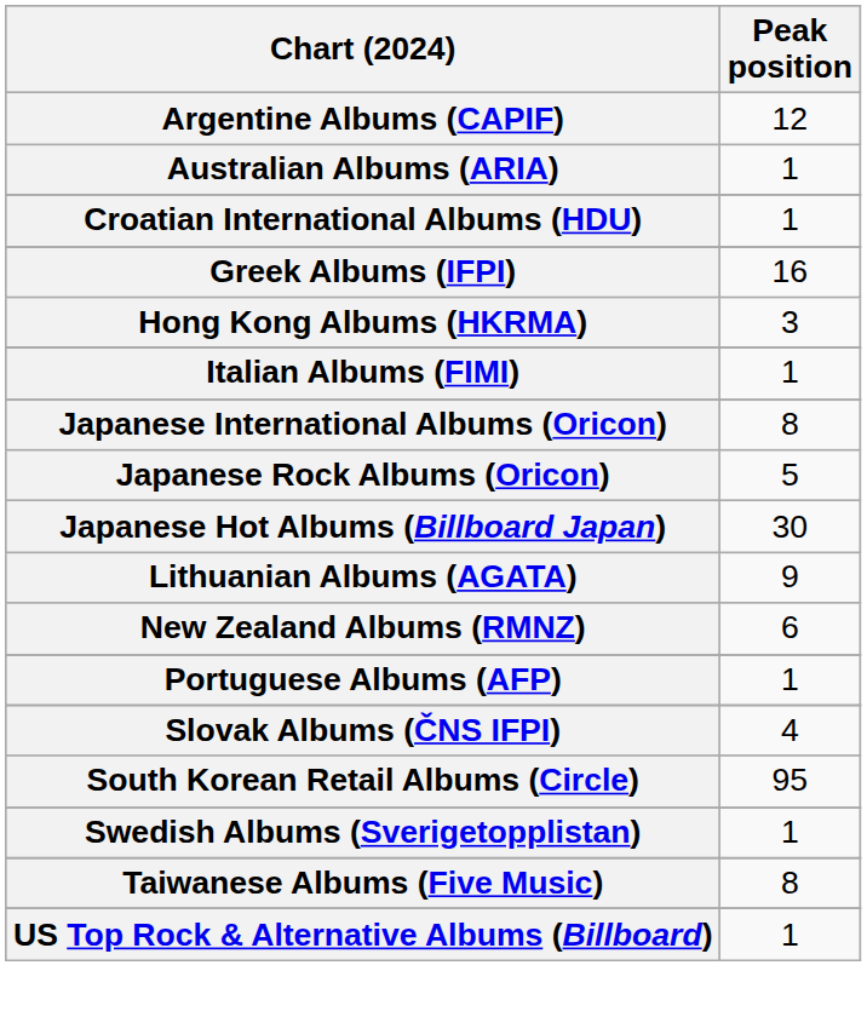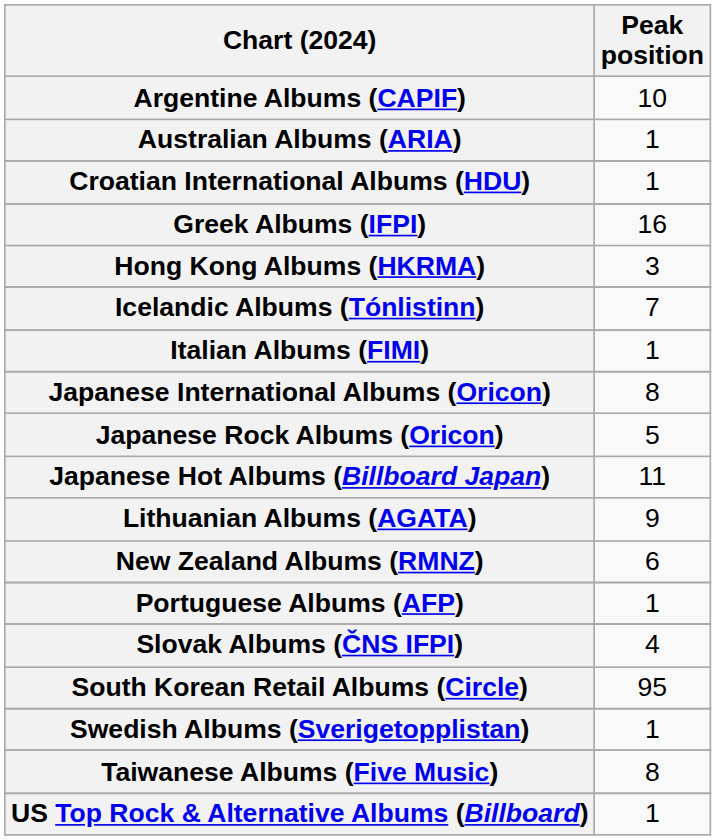 <table class="wikitable sortable plainrowheaders" style="text-align:center">
 <tr>
 <th scope="col">Chart (2024)</th>
 <th scope="col">Peak<br>position</th>
 </tr>
 <tr>
 <th scope="row">Argentine Albums (<a href='#'>CAPIF</a>)</th>
-<td>12</td>
+<td>10</td>
 </tr>
 <tr>
 <th scope="row">Australian Albums (<a href='#'>ARIA</a>)</th>
 <td>1</td>
 </tr>
 <tr>
 </tr>
 <tr>
 </tr>
 <tr>
 </tr>
 <tr>
 </tr>
 <tr>
 <th scope="row">Croatian International Albums (<a href='#'>HDU</a>)</th>
 <td>1</td>
 </tr>
 <tr>
 </tr>
 <tr>
 </tr>
 <tr>
 </tr>
 <tr>
 </tr>
 <tr>
 </tr>
 <tr>
 </tr>
 <tr>
 <th scope="row">Greek Albums (<a href='#'>IFPI</a>)</th>
 <td>16</td>
 </tr>
 <tr>
 <th scope="row">Hong Kong Albums (<a href='#'>HKRMA</a>)</th>
 <td>3</td>
 </tr>
 <tr>
 </tr>
 <tr>
+<th scope="row">Icelandic Albums (<a href='#'>Tónlistinn</a>)</th>
+<td>7</td>
+</tr>
+<tr>
 </tr>
 <tr>
 <th scope="row">Italian Albums (<a href='#'>FIMI</a>)</th>
 <td>1</td>
 </tr>
 <tr>
 </tr>
 <tr>
 <th scope="row">Japanese International Albums (<a href='#'>Oricon</a>)</th>
 <td>8</td>
 </tr>
 <tr>
 <th scope="row">Japanese Rock Albums (<a href='#'>Oricon</a>)</th>
 <td>5</td>
 </tr>
 <tr>
 <th scope="row">Japanese Hot Albums (<em><a href='#'>Billboard Japan</a></em>)</th>
-<td>30</td>
+<td>11</td>
 </tr>
 <tr>
 <th scope="row">Lithuanian Albums (<a href='#'>AGATA</a>)</th>
 <td>9</td>
 </tr>
 <tr>
 <th scope="row">New Zealand Albums (<a href='#'>RMNZ</a>)</th>
 <td>6</td>
 </tr>
 <tr>
 </tr>
 <tr>
 </tr>
 <tr>
 <th scope="row">Portuguese Albums (<a href='#'>AFP</a>)</th>
 <td>1</td>
 </tr>
 <tr>
 </tr>
 <tr>
 <th scope="row">Slovak Albums (<a href='#'>ČNS IFPI</a>)</th>
 <td>4</td>
 </tr>
 <tr>
 <th scope="row">South Korean Retail Albums (<a href='#'>Circle</a>)</th>
 <td>95</td>
 </tr>
 <tr>
 </tr>
 <tr>
 <th scope="row">Swedish Albums (<a href='#'>Sverigetopplistan</a>)</th>
 <td>1</td>
 </tr>
 <tr>
 </tr>
 <tr>
 <th scope="row">Taiwanese Albums (<a href='#'>Five Music</a>)</th>
 <td>8</td>
 </tr>
 <tr>
 </tr>
 <tr>
 </tr>
 <tr>
 <th scope="row">US <a href='#'>Top Rock & Alternative Albums</a> (<em><a href='#'>Billboard</a></em>)</th>
 <td>1</td>
 </tr>
 </table>
